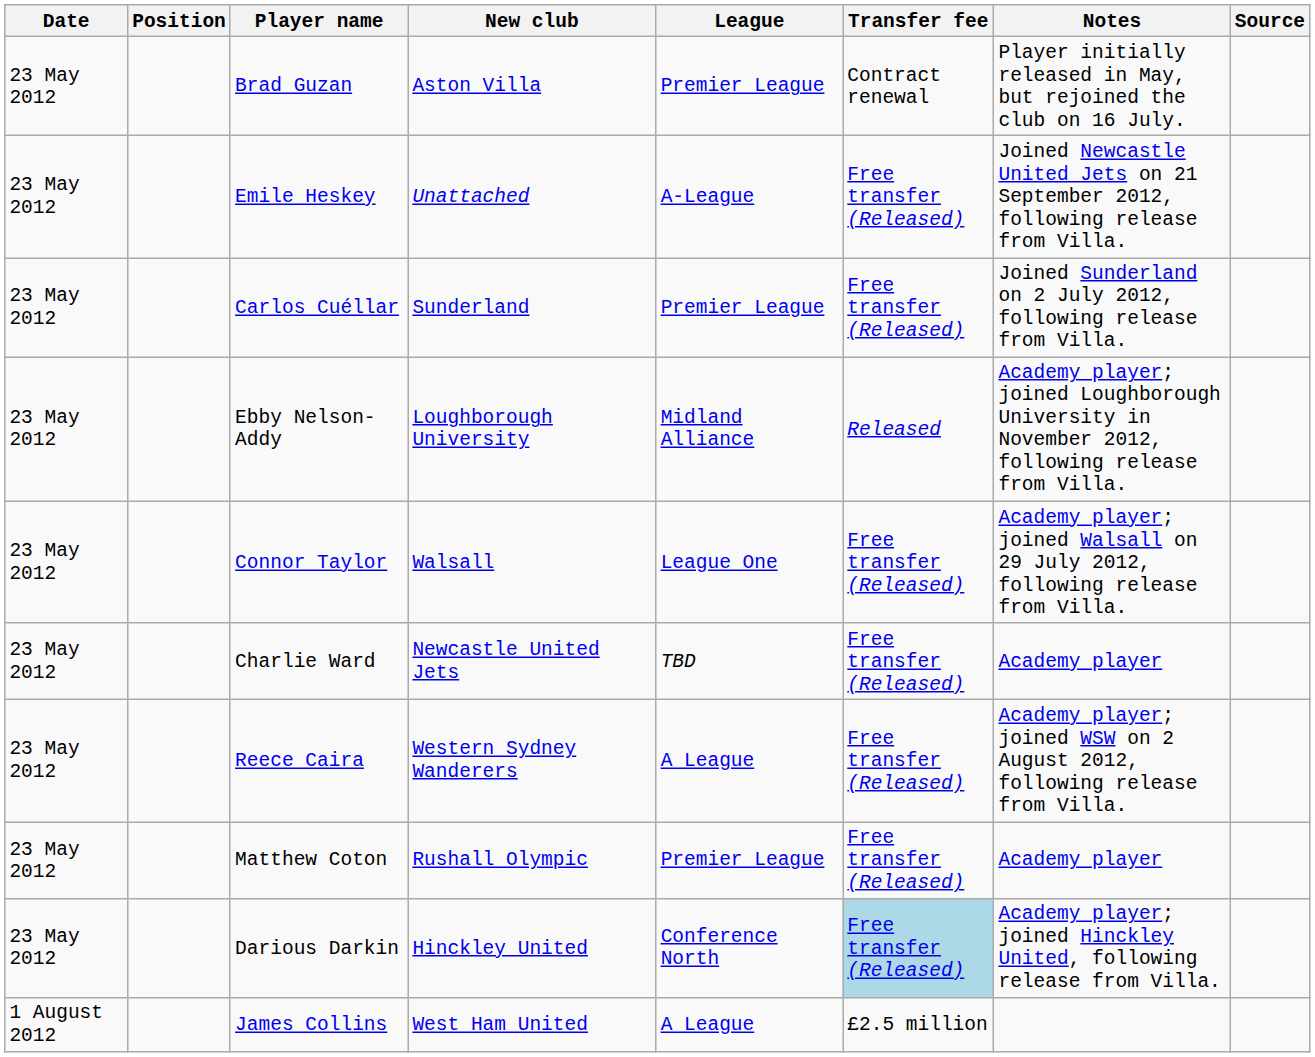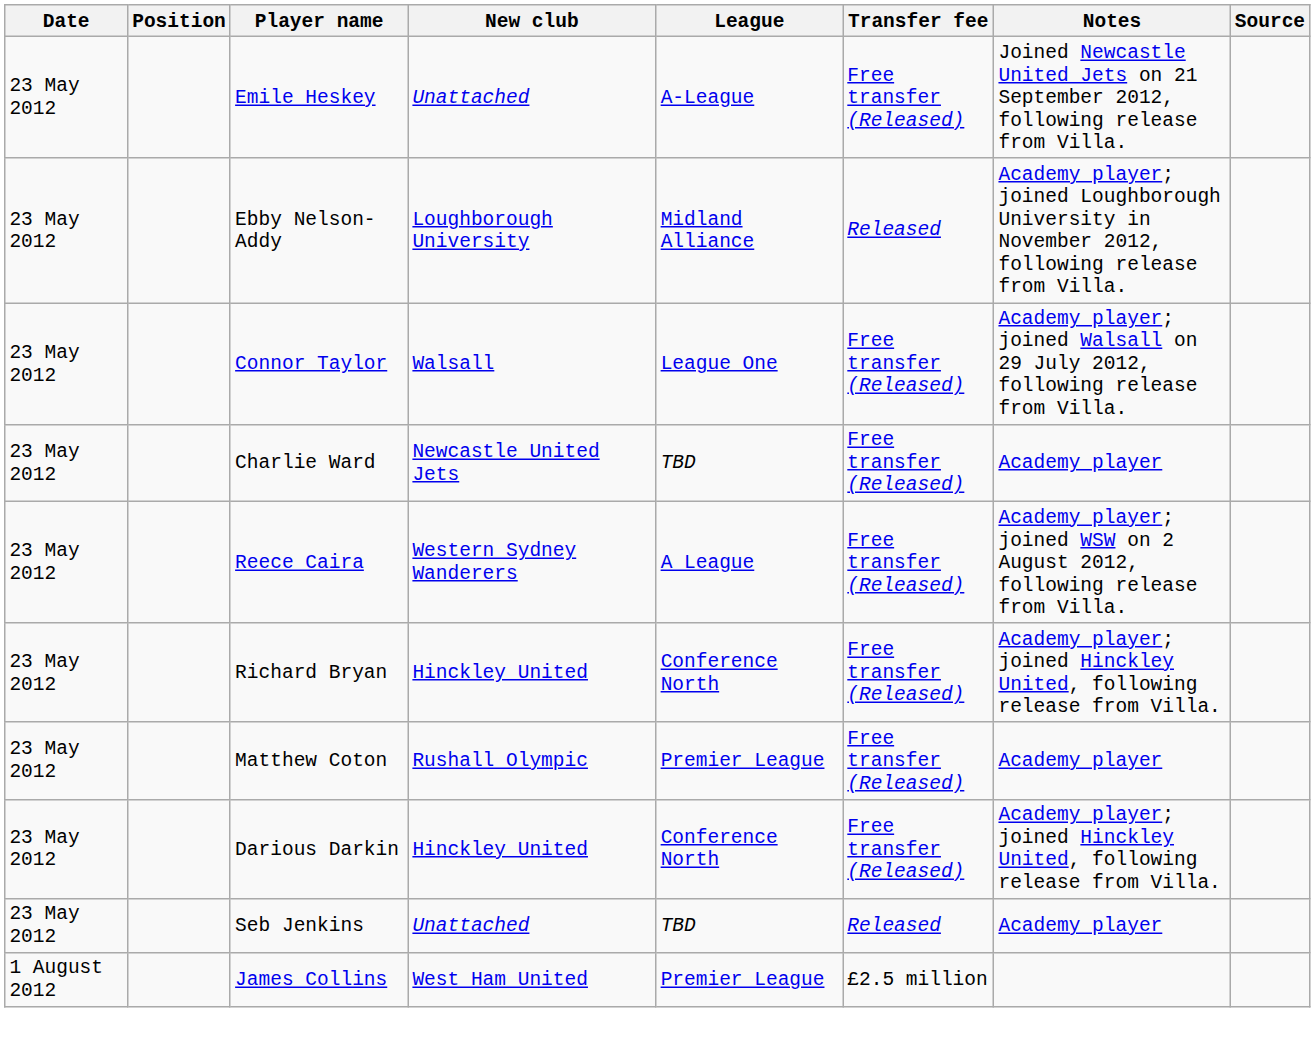 <table class="wikitable">
 <tr>
 <th width=120>Date</th>
 <th width=40>Position</th>
 <th width=200>Player name</th>
 <th width=260>New club</th>
 <th width=180>League</th>
 <th width=120>Transfer fee</th>
 <th width=240>Notes</th>
 <th width=20>Source</th>
 </tr>
 <tr>
 <td>23 May 2012</td>
 <td></td>
-<td> <a href='#'>Brad Guzan</a></td>
-<td> <a href='#'>Aston Villa</a></td>
-<td> <a href='#'>Premier League</a></td>
-<td>Contract renewal</td>
-<td>Player initially released in May, but rejoined the club on 16 July.</td>
-<td></td>
-</tr>
-<tr>
-<td>23 May 2012</td>
-<td></td>
 <td> <a href='#'>Emile Heskey</a></td>
 <td><em><a href='#'>Unattached</a></em></td>
 <td> <a href='#'>A-League</a></td>
 <td><a href='#'>Free transfer <em>(Released)</em></a></td>
 <td>Joined <a href='#'>Newcastle United Jets</a> on 21 September 2012, following release from Villa.</td>
-<td></td>
-</tr>
-<tr>
-<td>23 May 2012</td>
-<td></td>
-<td> <a href='#'>Carlos Cuéllar</a></td>
-<td> <a href='#'>Sunderland</a></td>
-<td> <a href='#'>Premier League</a></td>
-<td><a href='#'>Free transfer <em>(Released)</em></a></td>
-<td>Joined <a href='#'>Sunderland</a> on 2 July 2012, following release from Villa.</td>
 <td></td>
 </tr>
 <tr>
 <td>23 May 2012</td>
 <td></td>
 <td> Ebby Nelson-Addy</td>
 <td> <a href='#'>Loughborough University</a></td>
 <td> <a href='#'>Midland Alliance</a></td>
 <td><em><a href='#'>Released</a></em></td>
 <td><a href='#'>Academy player</a>; joined Loughborough University in November 2012, following release from Villa.</td>
 <td></td>
 </tr>
 <tr>
 <td>23 May 2012</td>
 <td></td>
 <td> <a href='#'>Connor Taylor</a></td>
 <td> <a href='#'>Walsall</a></td>
 <td> <a href='#'>League One</a></td>
 <td><a href='#'>Free transfer <em>(Released)</em></a></td>
 <td><a href='#'>Academy player</a>; joined <a href='#'>Walsall</a> on 29 July 2012, following release from Villa.</td>
 <td></td>
 </tr>
 <tr>
 <td>23 May 2012</td>
 <td></td>
 <td> Charlie Ward</td>
 <td> <a href='#'>Newcastle United Jets</a></td>
 <td><em>TBD</em></td>
 <td><a href='#'>Free transfer <em>(Released)</em></a></td>
 <td><a href='#'>Academy player</a></td>
 <td></td>
 </tr>
 <tr>
 <td>23 May 2012</td>
 <td></td>
 <td> <a href='#'>Reece Caira</a></td>
 <td> <a href='#'>Western Sydney Wanderers</a></td>
 <td> <a href='#'>A League</a></td>
 <td><a href='#'>Free transfer <em>(Released)</em></a></td>
 <td><a href='#'>Academy player</a>; joined <a href='#'>WSW</a> on 2 August 2012, following release from Villa.</td>
 <td></td>
 </tr>
 <tr>
 <td>23 May 2012</td>
 <td></td>
+<td> Richard Bryan</td>
+<td> <a href='#'>Hinckley United</a></td>
+<td> <a href='#'>Conference North</a></td>
+<td><a href='#'>Free transfer <em>(Released)</em></a></td>
+<td><a href='#'>Academy player</a>; joined <a href='#'>Hinckley United</a>, following release from Villa.</td>
+<td></td>
+</tr>
+<tr>
+<td>23 May 2012</td>
+<td></td>
 <td> Matthew Coton</td>
 <td> <a href='#'>Rushall Olympic</a></td>
 <td> <a href='#'>Premier League</a></td>
 <td><a href='#'>Free transfer <em>(Released)</em></a></td>
 <td><a href='#'>Academy player</a></td>
 <td></td>
 </tr>
 <tr>
 <td>23 May 2012</td>
 <td></td>
 <td> Darious Darkin</td>
 <td> <a href='#'>Hinckley United</a></td>
 <td> <a href='#'>Conference North</a></td>
-<td style="background: lightblue;"><a href='#'>Free transfer <em>(Released)</em></a></td>
+<td><a href='#'>Free transfer <em>(Released)</em></a></td>
 <td><a href='#'>Academy player</a>; joined <a href='#'>Hinckley United</a>, following release from Villa.</td>
+<td></td>
+</tr>
+<tr>
+<td>23 May 2012</td>
+<td></td>
+<td> Seb Jenkins</td>
+<td><em><a href='#'>Unattached</a></em></td>
+<td><em>TBD</em></td>
+<td><em><a href='#'>Released</a></em></td>
+<td><a href='#'>Academy player</a></td>
 <td></td>
 </tr>
 <tr>
 <td>1 August 2012</td>
 <td></td>
 <td> <a href='#'>James Collins</a></td>
 <td> <a href='#'>West Ham United</a></td>
-<td> <a href='#'>A League</a></td>
+<td> <a href='#'>Premier League</a></td>
 <td>£2.5 million</td>
 <td></td>
 <td></td>
 </tr>
 </table>
